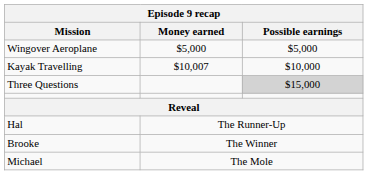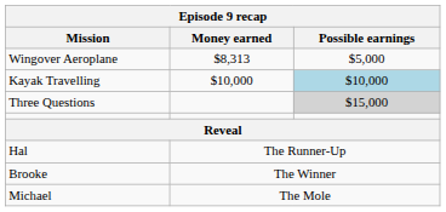 <table class="wikitable" style="font-size: 95%; margin: 10px" align="right" width="40%">
 <tr>
 <th colspan=3>Episode 9 recap</th>
 </tr>
 <tr>
 <th>Mission</th>
 <th>Money earned</th>
 <th>Possible earnings</th>
 </tr>
 <tr>
 <td>Wingover Aeroplane</td>
-<td align="center">$5,000</td>
+<td align="center">$8,313</td>
 <td align="center">$5,000</td>
 </tr>
 <tr>
 <td>Kayak Travelling</td>
-<td align="center">$10,007</td>
 <td align="center">$10,000</td>
+<td align="center" style="background: lightblue;">$10,000</td>
 </tr>
 <tr>
 <td>Three Questions</td>
 <td align="center"></td>
 <td align="center" style="background: lightgrey;">$15,000</td>
 </tr>
 <tr>
 <td><strong></strong></td>
 <td align="center"><strong></strong></td>
 <td align="center"><strong></strong></td>
 </tr>
 <tr>
 <th colspan=3>Reveal</th>
 </tr>
 <tr>
 <td>Hal</td>
 <td colspan=2 align="center">The Runner-Up</td>
 </tr>
 <tr>
 <td>Brooke</td>
 <td colspan=2 align="center">The Winner</td>
 </tr>
 <tr>
 <td>Michael</td>
 <td colspan=2 align="center">The Mole</td>
 </tr>
 </table>
